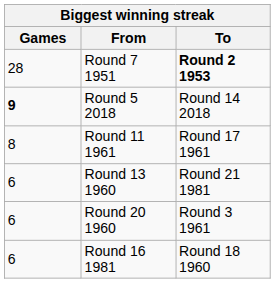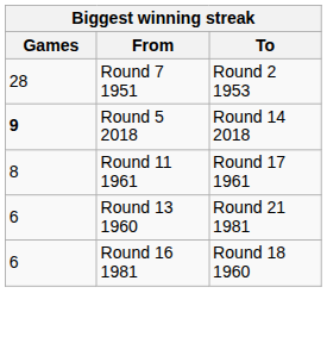 <table class="wikitable">
 <tr>
 <th Colspan="3">Biggest winning streak</th>
 </tr>
 <tr>
 <th width="80">Games</th>
 <th width="100">From</th>
 <th width="100">To</th>
 </tr>
 <tr>
 <td>28</td>
 <td>Round 7 1951</td>
-<td><strong>Round 2 1953</strong></td>
+<td>Round 2 1953</td>
 </tr>
 <tr>
 <td><strong>9</strong></td>
 <td>Round 5 2018</td>
 <td>Round 14 2018</td>
 </tr>
 <tr>
 <td>8</td>
 <td>Round 11 1961</td>
 <td>Round 17 1961</td>
 </tr>
 <tr>
 <td>6</td>
 <td>Round 13 1960</td>
 <td>Round 21 1981</td>
 </tr>
 <tr>
 <td>6</td>
-<td>Round 20 1960</td>
-<td>Round 3 1961</td>
-</tr>
-<tr>
-<td>6</td>
 <td>Round 16 1981</td>
 <td>Round 18 1960</td>
 </tr>
 </table>
